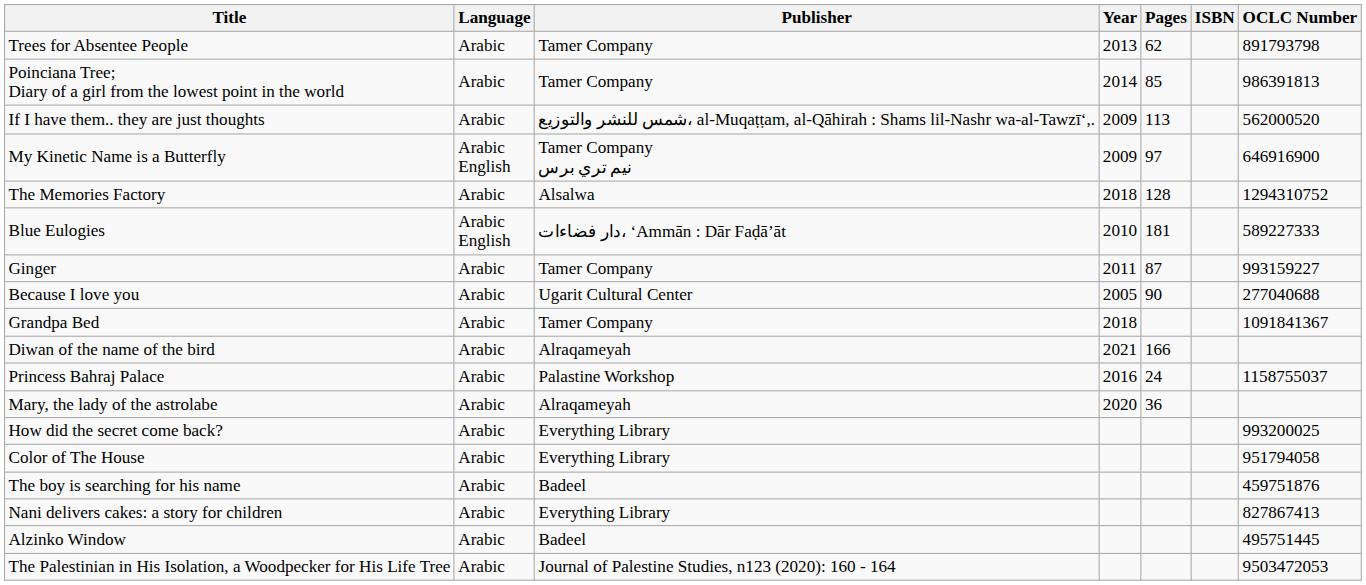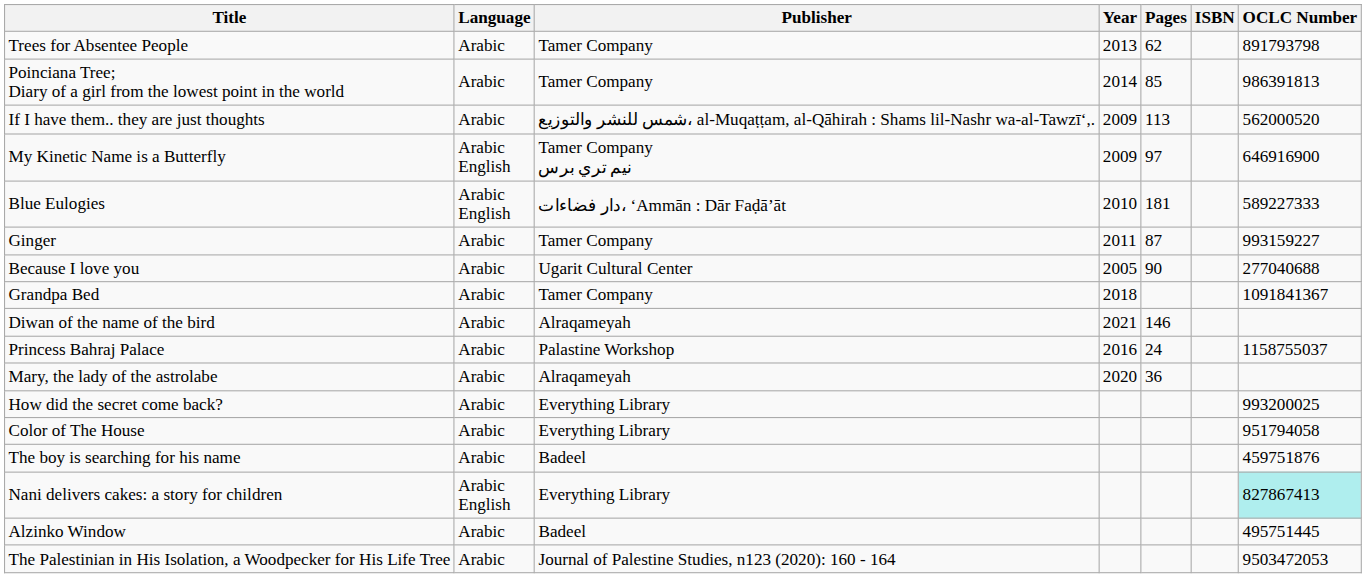 <table class="wikitable">
 <tr>
 <th>Title</th>
 <th>Language</th>
 <th>Publisher</th>
 <th>Year</th>
 <th>Pages</th>
 <th>ISBN</th>
 <th>OCLC Number</th>
 </tr>
 <tr>
 <td>Trees for Absentee People</td>
 <td>Arabic</td>
 <td>Tamer Company</td>
 <td>2013</td>
 <td>62</td>
 <td></td>
 <td>891793798</td>
 </tr>
 <tr>
 <td>Poinciana Tree;<br>Diary of a girl from the lowest point in the world</td>
 <td>Arabic</td>
 <td>Tamer Company</td>
 <td>2014</td>
 <td>85</td>
 <td></td>
 <td>986391813</td>
 </tr>
 <tr>
 <td>If I have them.. they are just thoughts</td>
 <td>Arabic</td>
 <td>شمس للنشر والتوزيع، al-Muqaṭṭam, al-Qāhirah : Shams lil-Nashr wa-al-Tawzīʻ,.</td>
 <td>2009</td>
 <td>113</td>
 <td></td>
 <td>562000520</td>
 </tr>
 <tr>
 <td>My Kinetic Name is a Butterfly</td>
 <td>Arabic<br>English</td>
 <td>Tamer Company<br>نيم تري برس</td>
 <td>2009</td>
 <td>97</td>
 <td></td>
 <td>646916900</td>
 </tr>
 <tr>
-<td>The Memories Factory</td>
-<td>Arabic</td>
-<td>Alsalwa</td>
-<td>2018</td>
-<td>128</td>
-<td></td>
-<td>1294310752</td>
-</tr>
-<tr>
 <td>Blue Eulogies</td>
 <td>Arabic<br>English</td>
 <td>دار فضاءات، ʻAmmān : Dār Faḍāʼāt</td>
 <td>2010</td>
 <td>181</td>
 <td></td>
 <td>589227333</td>
 </tr>
 <tr>
 <td>Ginger</td>
 <td>Arabic</td>
 <td>Tamer Company</td>
 <td>2011</td>
 <td>87</td>
 <td></td>
 <td>993159227</td>
 </tr>
 <tr>
 <td>Because I love you</td>
 <td>Arabic</td>
 <td>Ugarit Cultural Center</td>
 <td>2005</td>
 <td>90</td>
 <td></td>
 <td>277040688</td>
 </tr>
 <tr>
 <td>Grandpa Bed</td>
 <td>Arabic</td>
 <td>Tamer Company</td>
 <td>2018</td>
 <td></td>
 <td></td>
 <td>1091841367</td>
 </tr>
 <tr>
 <td>Diwan of the name of the bird</td>
 <td>Arabic</td>
 <td>Alraqameyah</td>
 <td>2021</td>
-<td>166</td>
+<td>146</td>
 <td></td>
 <td></td>
 </tr>
 <tr>
 <td>Princess Bahraj Palace</td>
 <td>Arabic</td>
 <td>Palastine Workshop</td>
 <td>2016</td>
 <td>24</td>
 <td></td>
 <td>1158755037</td>
 </tr>
 <tr>
 <td>Mary, the lady of the astrolabe</td>
 <td>Arabic</td>
 <td>Alraqameyah</td>
 <td>2020</td>
 <td>36</td>
 <td></td>
 <td></td>
 </tr>
 <tr>
 <td>How did the secret come back?</td>
 <td>Arabic</td>
 <td>Everything Library</td>
 <td></td>
 <td></td>
 <td></td>
 <td>993200025</td>
 </tr>
 <tr>
 <td>Color of The House</td>
 <td>Arabic</td>
 <td>Everything Library</td>
 <td></td>
 <td></td>
 <td></td>
 <td>951794058</td>
 </tr>
 <tr>
 <td>The boy is searching for his name</td>
 <td>Arabic</td>
 <td>Badeel</td>
 <td></td>
 <td></td>
 <td></td>
 <td>459751876</td>
 </tr>
 <tr>
 <td>Nani delivers cakes: a story for children</td>
-<td>Arabic</td>
+<td>Arabic<br>English</td>
 <td>Everything Library</td>
 <td></td>
 <td></td>
 <td></td>
-<td>827867413</td>
+<td style="background: paleturquoise;">827867413</td>
 </tr>
 <tr>
 <td>Alzinko Window</td>
 <td>Arabic</td>
 <td>Badeel</td>
 <td></td>
 <td></td>
 <td></td>
 <td>495751445</td>
 </tr>
 <tr>
 <td>The Palestinian in His Isolation, a Woodpecker for His Life Tree</td>
 <td>Arabic</td>
 <td>Journal of Palestine Studies, n123 (2020): 160 - 164</td>
 <td></td>
 <td></td>
 <td></td>
 <td>9503472053</td>
 </tr>
 </table>
